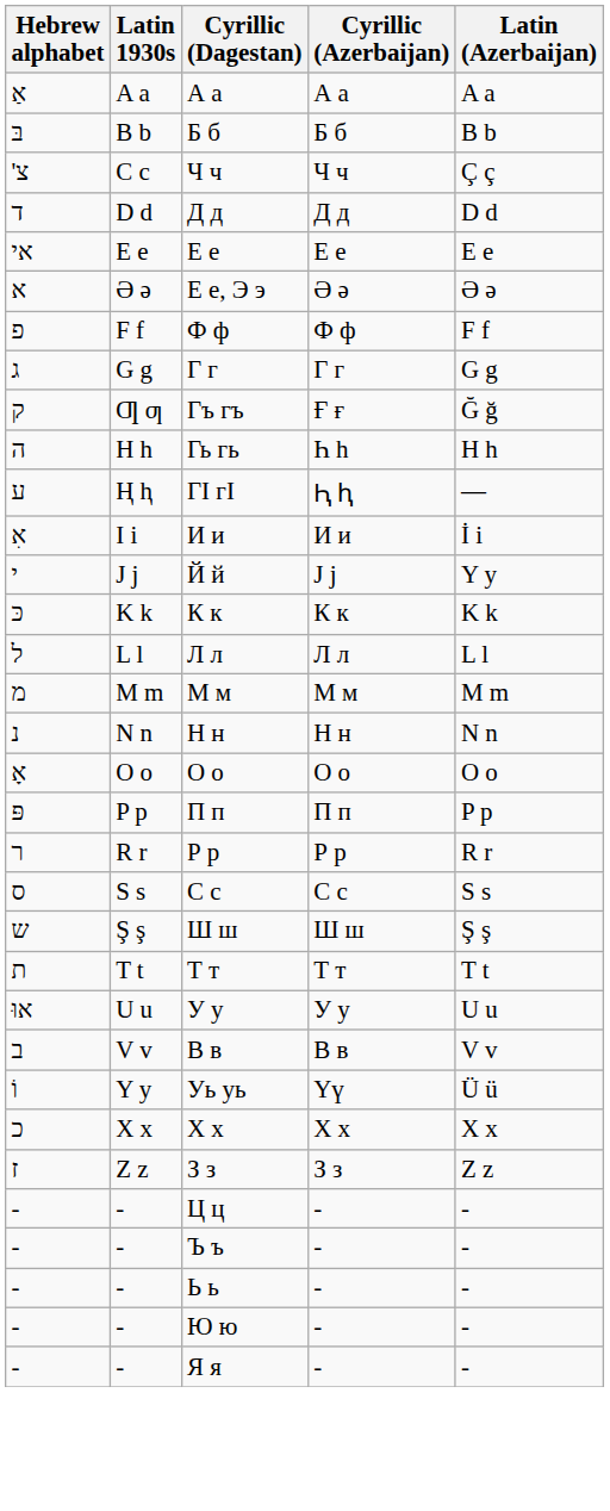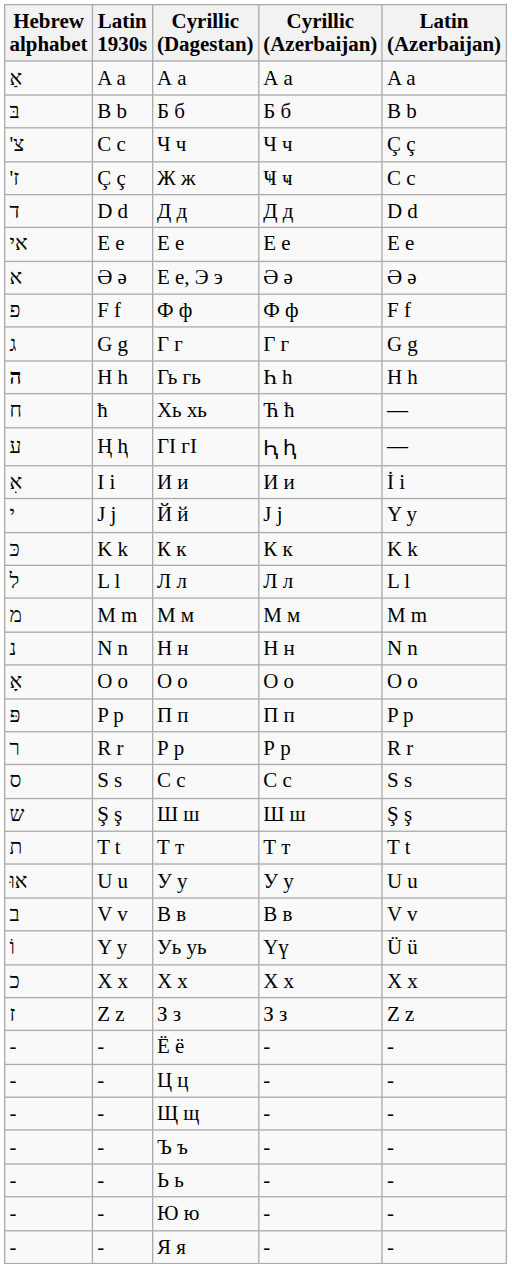 <table class="wikitable">
 <tr>
 <th>Hebrew<br>alphabet</th>
 <th>Latin <br>1930s</th>
 <th>Cyrillic <br>(Dagestan)</th>
 <th>Cyrillic <br>(Azerbaijan)</th>
 <th>Latin <br>(Azerbaijan)</th>
 </tr>
 <tr>
 <td>אַ</td>
 <td>A a</td>
 <td>А а</td>
 <td>А а</td>
 <td>A a</td>
 </tr>
 <tr>
 <td>בּ</td>
 <td>B b</td>
 <td>Б б</td>
 <td>Б б</td>
 <td>B b</td>
 </tr>
 <tr>
 <td>'צ</td>
 <td>C c</td>
 <td>Ч ч</td>
 <td>Ч ч</td>
 <td>Ç ç</td>
+</tr>
+<tr>
+<td>'ז</td>
+<td>Ç ç</td>
+<td>Ж ж</td>
+<td>Ҹ ҹ</td>
+<td>C c</td>
 </tr>
 <tr>
 <td>ד</td>
 <td>D d</td>
 <td>Д д</td>
 <td>Д д</td>
 <td>D d</td>
 </tr>
 <tr>
 <td>אי</td>
 <td>E e</td>
 <td>Е е</td>
 <td>Е е</td>
 <td>E e</td>
 </tr>
 <tr>
 <td>א</td>
 <td>Ə ə</td>
 <td>Е е, Э э</td>
 <td>Ə ə</td>
 <td>Ə ə</td>
 </tr>
 <tr>
 <td>פ</td>
 <td>F f</td>
 <td>Ф ф</td>
 <td>Ф ф</td>
 <td>F f</td>
 </tr>
 <tr>
 <td>ג</td>
 <td>G g</td>
 <td>Г г</td>
 <td>Г г</td>
 <td>G g</td>
 </tr>
 <tr>
-<td>ק</td>
-<td>Ƣ ƣ</td>
-<td>Гъ гъ</td>
-<td>Ғ ғ</td>
-<td>Ğ ğ</td>
-</tr>
-<tr>
-<td>ה</td>
+<td><strong>ה</strong></td>
 <td>H h</td>
 <td>Гь гь</td>
 <td>Һ h</td>
 <td>H h</td>
+</tr>
+<tr>
+<td>ח</td>
+<td><strong></strong> ħ</td>
+<td>Хь хь</td>
+<td>Ћ ћ</td>
+<td>—</td>
 </tr>
 <tr>
 <td>ע</td>
 <td>Ⱨ ⱨ</td>
 <td>ГI гI</td>
 <td>Ԧ ԧ</td>
 <td>—</td>
 </tr>
 <tr>
 <td>אִ</td>
 <td>I i</td>
 <td>И и</td>
 <td>И и</td>
 <td>İ i</td>
 </tr>
 <tr>
 <td>י</td>
 <td>J j</td>
 <td>Й й</td>
 <td>Ј ј</td>
 <td>Y y</td>
 </tr>
 <tr>
 <td>כּ</td>
 <td>K k</td>
 <td>К к</td>
 <td>К к</td>
 <td>K k</td>
 </tr>
 <tr>
 <td>ל</td>
 <td>L l</td>
 <td>Л л</td>
 <td>Л л</td>
 <td>L l</td>
 </tr>
 <tr>
 <td>מ</td>
 <td>M m</td>
 <td>М м</td>
 <td>М м</td>
 <td>M m</td>
 </tr>
 <tr>
 <td>נ</td>
 <td>N n</td>
 <td>Н н</td>
 <td>Н н</td>
 <td>N n</td>
 </tr>
 <tr>
 <td>אָ</td>
 <td>O o</td>
 <td>О о</td>
 <td>О о</td>
 <td>O o</td>
 </tr>
 <tr>
 <td>פּ</td>
 <td>P p</td>
 <td>П п</td>
 <td>П п</td>
 <td>P p</td>
 </tr>
 <tr>
 <td>ר</td>
 <td>R r</td>
 <td>Р р</td>
 <td>Р р</td>
 <td>R r</td>
 </tr>
 <tr>
 <td>ס</td>
 <td>S s</td>
 <td>С с</td>
 <td>С с</td>
 <td>S s</td>
 </tr>
 <tr>
 <td>ש</td>
 <td>Ş ş</td>
 <td>Ш ш</td>
 <td>Ш ш</td>
 <td>Ş ş</td>
 </tr>
 <tr>
 <td>ת</td>
 <td>T t</td>
 <td>Т т</td>
 <td>Т т</td>
 <td>T t</td>
 </tr>
 <tr>
 <td>אוּ</td>
 <td>U u</td>
 <td>У у</td>
 <td>У у</td>
 <td>U u</td>
 </tr>
 <tr>
 <td>ב</td>
 <td>V v</td>
 <td>В в</td>
 <td>В в</td>
 <td>V v</td>
 </tr>
 <tr>
 <td>וֹ</td>
 <td>Y y</td>
 <td>Уь уь</td>
 <td>Үү</td>
 <td>Ü ü</td>
 </tr>
 <tr>
 <td>כ</td>
 <td>X x</td>
 <td>Х х</td>
 <td>Х х</td>
 <td>X x</td>
 </tr>
 <tr>
 <td>ז</td>
 <td>Z z</td>
 <td>З з</td>
 <td>З з</td>
 <td>Z z</td>
 </tr>
 <tr>
 <td>-</td>
 <td>-</td>
+<td>Ё ё</td>
+<td>-</td>
+<td>-</td>
+</tr>
+<tr>
+<td>-</td>
+<td>-</td>
 <td>Ц ц</td>
+<td>-</td>
+<td>-</td>
+</tr>
+<tr>
+<td>-</td>
+<td>-</td>
+<td>Щ щ</td>
 <td>-</td>
 <td>-</td>
 </tr>
 <tr>
 <td>-</td>
 <td>-</td>
 <td>Ъ ъ</td>
 <td>-</td>
 <td>-</td>
 </tr>
 <tr>
 <td>-</td>
 <td>-</td>
 <td>Ь ь</td>
 <td>-</td>
 <td>-</td>
 </tr>
 <tr>
 <td>-</td>
 <td>-</td>
 <td>Ю ю</td>
 <td>-</td>
 <td>-</td>
 </tr>
 <tr>
 <td>-</td>
 <td>-</td>
 <td>Я я</td>
 <td>-</td>
 <td>-</td>
 </tr>
 </table>
